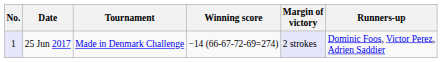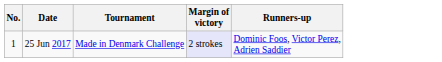 <table class="wikitable" style="font-size:95%;">
 <tr>
 <th>No.</th>
 <th>Date</th>
 <th>Tournament</th>
-<th>Winning score</th>
 <th>Margin of<br>victory</th>
 <th>Runners-up</th>
 </tr>
 <tr>
-<td align=center style="background: lavender;">1</td>
+<td align=center>1</td>
 <td>25 Jun <a href='#'>2017</a></td>
 <td><a href='#'>Made in Denmark Challenge</a></td>
-<td>−14 (66-67-72-69=274)</td>
 <td style="background: lavender;">2 strokes</td>
 <td> <a href='#'>Dominic Foos</a>,  <a href='#'>Victor Perez</a>,<br> <a href='#'>Adrien Saddier</a></td>
 </tr>
 </table>
